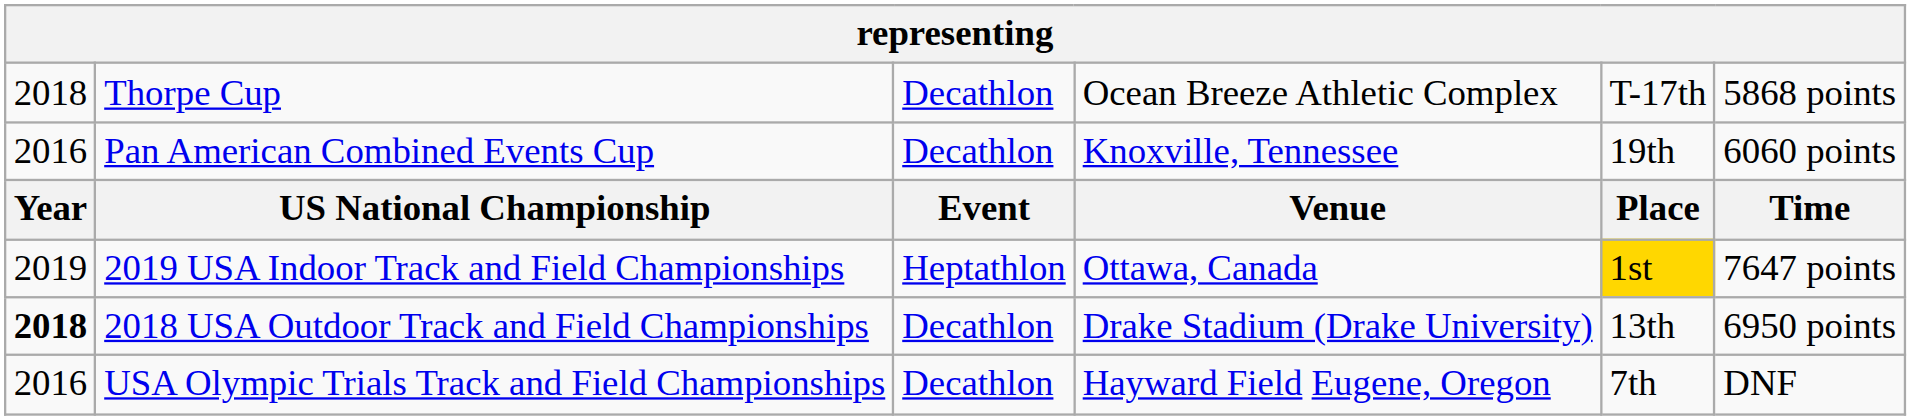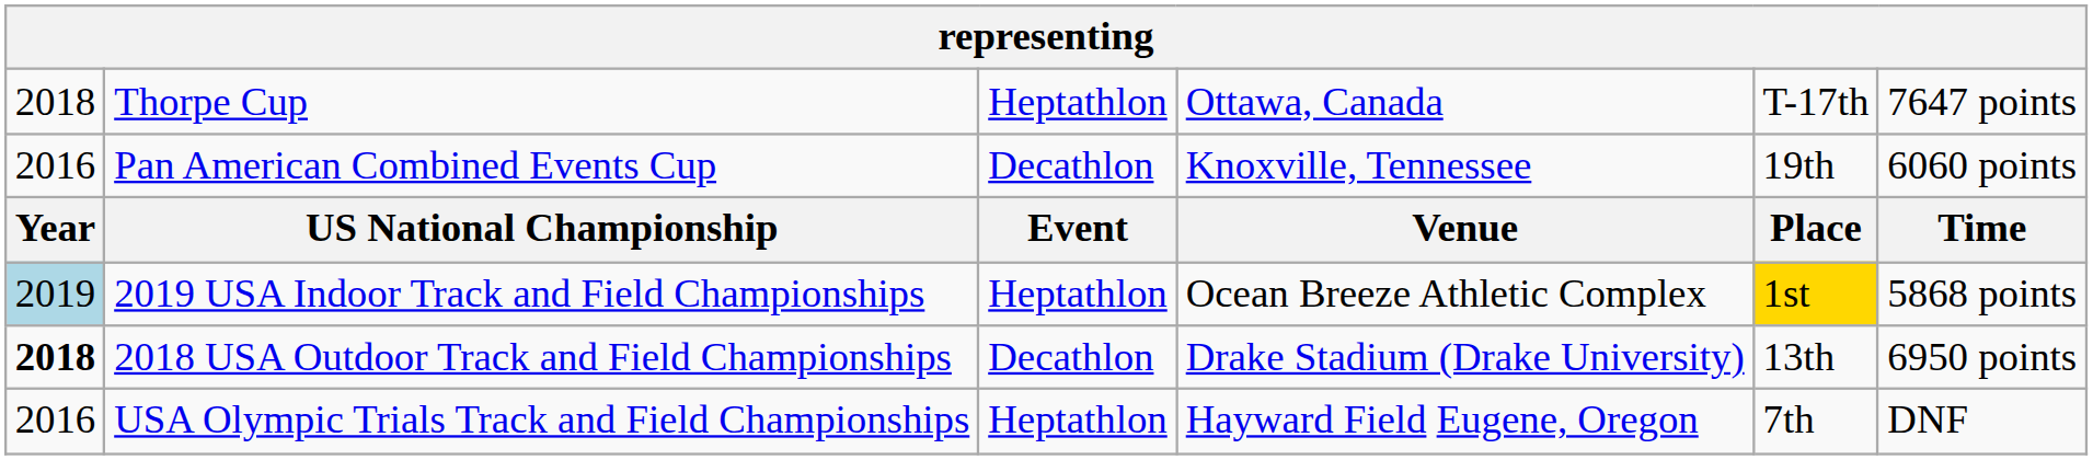 <table class="wikitable">
 <tr>
 <th colspan="7">representing </th>
 </tr>
 <tr>
 <td>2018</td>
 <td><a href='#'>Thorpe Cup</a></td>
-<td><a href='#'>Decathlon</a></td>
-<td>Ocean Breeze Athletic Complex</td>
+<td><a href='#'>Heptathlon</a></td>
+<td><a href='#'>Ottawa, Canada</a></td>
 <td>T-17th</td>
-<td>5868 points</td>
+<td>7647 points</td>
 </tr>
 <tr>
 <td>2016</td>
 <td><a href='#'>Pan American Combined Events Cup</a></td>
 <td><a href='#'>Decathlon</a></td>
 <td><a href='#'>Knoxville, Tennessee</a></td>
 <td>19th</td>
 <td>6060 points</td>
 </tr>
 <tr>
 <th>Year</th>
 <th>US National Championship</th>
 <th>Event</th>
 <th>Venue</th>
 <th>Place</th>
 <th>Time</th>
 </tr>
 <tr>
-<td>2019</td>
+<td style="background: lightblue;">2019</td>
 <td><a href='#'>2019 USA Indoor Track and Field Championships</a></td>
 <td><a href='#'>Heptathlon</a></td>
-<td><a href='#'>Ottawa, Canada</a></td>
+<td>Ocean Breeze Athletic Complex</td>
 <td bgcolor="gold">1st</td>
-<td>7647 points</td>
+<td>5868 points</td>
 </tr>
 <tr>
 <td><strong>2018</strong></td>
 <td><a href='#'>2018 USA Outdoor Track and Field Championships</a></td>
 <td><a href='#'>Decathlon</a></td>
 <td><a href='#'>Drake Stadium (Drake University)</a></td>
 <td>13th</td>
 <td>6950 points</td>
 </tr>
 <tr>
 <td>2016</td>
 <td><a href='#'>USA Olympic Trials Track and Field Championships</a></td>
-<td><a href='#'>Decathlon</a></td>
+<td><a href='#'>Heptathlon</a></td>
 <td><a href='#'>Hayward Field</a> <a href='#'>Eugene, Oregon</a></td>
 <td>7th</td>
 <td>DNF</td>
 </tr>
 </table>
